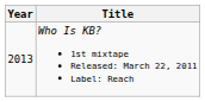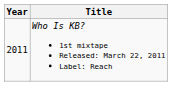 <table class="wikitable">
 <tr>
 <th>Year</th>
 <th>Title</th>
 </tr>
 <tr>
-<td>2013</td>
+<td>2011</td>
 <td><em>Who Is KB?</em><br><ul><li><small>1st mixtape</small></li><li><small>Released: March 22, 2011</small></li><li><small>Label: Reach</small></li></ul></td>
 </tr>
 </table>
